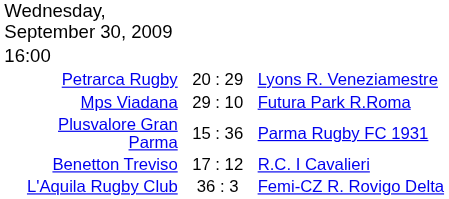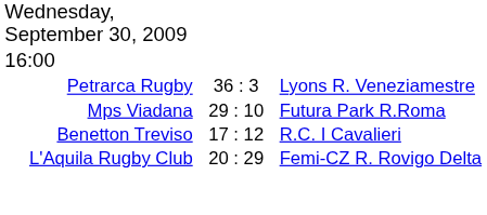 <table style="width:70%;" cellspacing="1">
 <tr>
 <th width=35%></th>
 <th width=15%></th>
 <th></th>
 </tr>
 <tr>
 <td>Wednesday, September 30, 2009</td>
 </tr>
 <tr>
 <td>16:00</td>
 </tr>
 <tr style=font-size:90%>
 <td align=right><a href='#'>Petrarca Rugby</a></td>
-<td align=center>20 : 29</td>
+<td align=center>36 : 3</td>
 <td><a href='#'>Lyons R. Veneziamestre</a></td>
 </tr>
 <tr style=font-size:90%>
 <td align=right><a href='#'>Mps Viadana</a></td>
 <td align=center>29 : 10</td>
 <td><a href='#'>Futura Park R.Roma</a></td>
 </tr>
 <tr style=font-size:90%>
-<td align=right><a href='#'>Plusvalore Gran Parma</a></td>
-<td align=center>15 : 36</td>
-<td><a href='#'>Parma Rugby FC 1931</a></td>
-</tr>
-<tr style=font-size:90%>
 <td align=right><a href='#'>Benetton Treviso</a></td>
 <td align=center>17 : 12</td>
 <td><a href='#'>R.C. I Cavalieri</a></td>
 </tr>
 <tr style=font-size:90%>
 <td align=right><a href='#'>L'Aquila Rugby Club</a></td>
-<td align=center>36 : 3</td>
+<td align=center>20 : 29</td>
 <td><a href='#'>Femi-CZ R. Rovigo Delta</a></td>
 </tr>
 </table>
